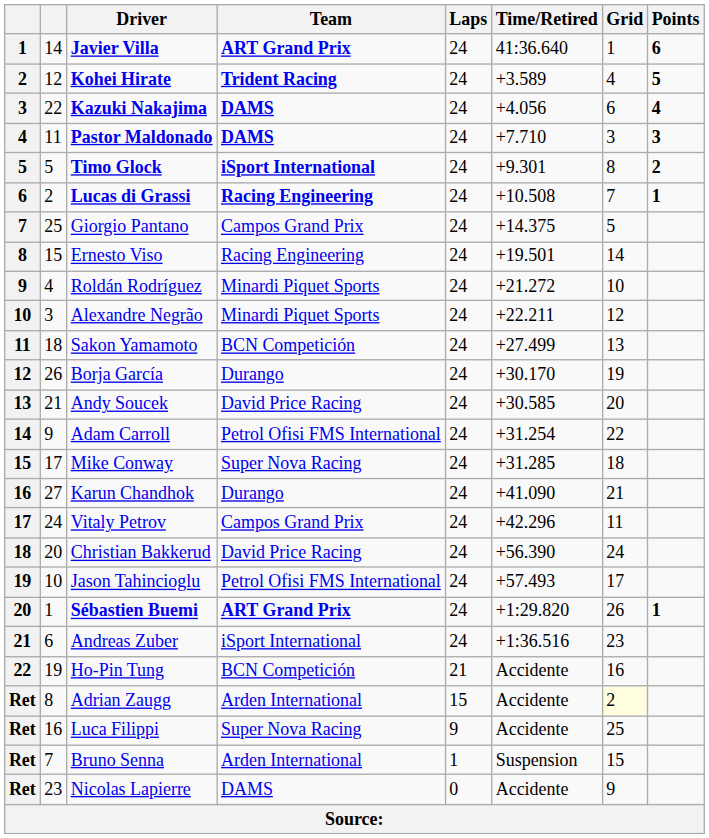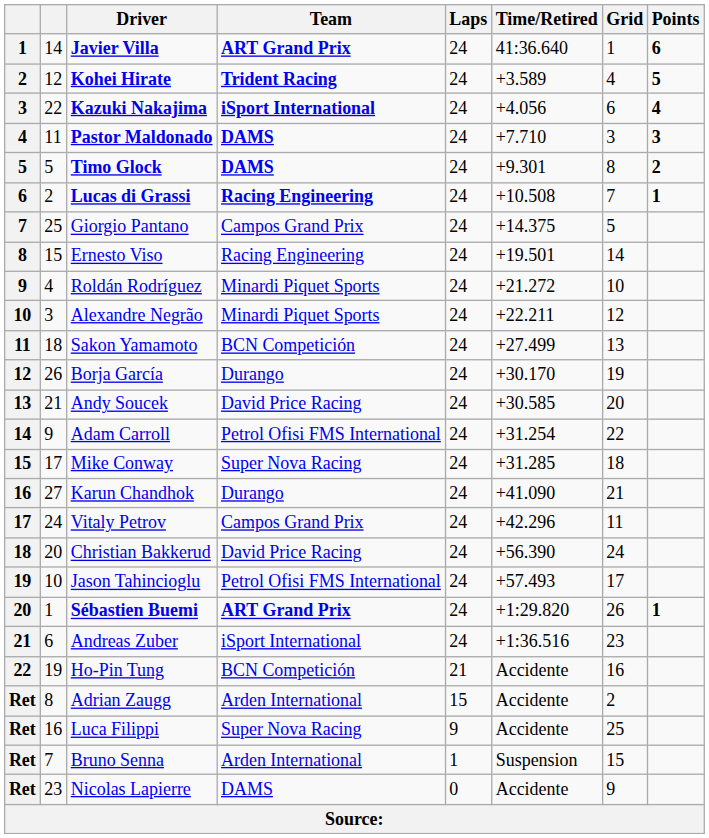 <table class="wikitable" style="font-size:85%">
 <tr>
 <th></th>
 <th></th>
 <th>Driver</th>
 <th>Team</th>
 <th>Laps</th>
 <th>Time/Retired</th>
 <th>Grid</th>
 <th>Points</th>
 </tr>
 <tr>
 <th>1</th>
 <td>14</td>
 <td> <strong><a href='#'>Javier Villa</a></strong></td>
 <td><strong><a href='#'>ART Grand Prix</a></strong></td>
 <td>24</td>
 <td>41:36.640</td>
 <td>1</td>
 <td><strong>6</strong></td>
 </tr>
 <tr>
 <th>2</th>
 <td>12</td>
 <td> <strong><a href='#'>Kohei Hirate</a></strong></td>
 <td><strong><a href='#'>Trident Racing</a></strong></td>
 <td>24</td>
 <td>+3.589</td>
 <td>4</td>
 <td><strong>5</strong></td>
 </tr>
 <tr>
 <th>3</th>
 <td>22</td>
 <td> <strong><a href='#'>Kazuki Nakajima</a></strong></td>
-<td><strong><a href='#'>DAMS</a></strong></td>
+<td><strong><a href='#'>iSport International</a></strong></td>
 <td>24</td>
 <td>+4.056</td>
 <td>6</td>
 <td><strong>4</strong></td>
 </tr>
 <tr>
 <th>4</th>
 <td>11</td>
 <td> <strong><a href='#'>Pastor Maldonado</a></strong></td>
 <td><strong><a href='#'>DAMS</a></strong></td>
 <td>24</td>
 <td>+7.710</td>
 <td>3</td>
 <td><strong>3</strong></td>
 </tr>
 <tr>
 <th>5</th>
 <td>5</td>
 <td> <strong><a href='#'>Timo Glock</a></strong></td>
-<td><strong><a href='#'>iSport International</a></strong></td>
+<td><strong><a href='#'>DAMS</a></strong></td>
 <td>24</td>
 <td>+9.301</td>
 <td>8</td>
 <td><strong>2</strong></td>
 </tr>
 <tr>
 <th>6</th>
 <td>2</td>
 <td> <strong><a href='#'>Lucas di Grassi</a></strong></td>
 <td><strong><a href='#'>Racing Engineering</a></strong></td>
 <td>24</td>
 <td>+10.508</td>
 <td>7</td>
 <td><strong>1</strong></td>
 </tr>
 <tr>
 <th>7</th>
 <td>25</td>
 <td> <a href='#'>Giorgio Pantano</a></td>
 <td><a href='#'>Campos Grand Prix</a></td>
 <td>24</td>
 <td>+14.375</td>
 <td>5</td>
 <td></td>
 </tr>
 <tr>
 <th>8</th>
 <td>15</td>
 <td> <a href='#'>Ernesto Viso</a></td>
 <td><a href='#'>Racing Engineering</a></td>
 <td>24</td>
 <td>+19.501</td>
 <td>14</td>
 <td></td>
 </tr>
 <tr>
 <th>9</th>
 <td>4</td>
 <td> <a href='#'>Roldán Rodríguez</a></td>
 <td><a href='#'>Minardi Piquet Sports</a></td>
 <td>24</td>
 <td>+21.272</td>
 <td>10</td>
 <td></td>
 </tr>
 <tr>
 <th>10</th>
 <td>3</td>
 <td> <a href='#'>Alexandre Negrão</a></td>
 <td><a href='#'>Minardi Piquet Sports</a></td>
 <td>24</td>
 <td>+22.211</td>
 <td>12</td>
 <td></td>
 </tr>
 <tr>
 <th>11</th>
 <td>18</td>
 <td> <a href='#'>Sakon Yamamoto</a></td>
 <td><a href='#'>BCN Competición</a></td>
 <td>24</td>
 <td>+27.499</td>
 <td>13</td>
 <td></td>
 </tr>
 <tr>
 <th>12</th>
 <td>26</td>
 <td> <a href='#'>Borja García</a></td>
 <td><a href='#'>Durango</a></td>
 <td>24</td>
 <td>+30.170</td>
 <td>19</td>
 <td></td>
 </tr>
 <tr>
 <th>13</th>
 <td>21</td>
 <td> <a href='#'>Andy Soucek</a></td>
 <td><a href='#'>David Price Racing</a></td>
 <td>24</td>
 <td>+30.585</td>
 <td>20</td>
 <td></td>
 </tr>
 <tr>
 <th>14</th>
 <td>9</td>
 <td> <a href='#'>Adam Carroll</a></td>
 <td><a href='#'>Petrol Ofisi FMS International</a></td>
 <td>24</td>
 <td>+31.254</td>
 <td>22</td>
 <td></td>
 </tr>
 <tr>
 <th>15</th>
 <td>17</td>
 <td> <a href='#'>Mike Conway</a></td>
 <td><a href='#'>Super Nova Racing</a></td>
 <td>24</td>
 <td>+31.285</td>
 <td>18</td>
 <td></td>
 </tr>
 <tr>
 <th>16</th>
 <td>27</td>
 <td> <a href='#'>Karun Chandhok</a></td>
 <td><a href='#'>Durango</a></td>
 <td>24</td>
 <td>+41.090</td>
 <td>21</td>
 <td></td>
 </tr>
 <tr>
 <th>17</th>
 <td>24</td>
 <td> <a href='#'>Vitaly Petrov</a></td>
 <td><a href='#'>Campos Grand Prix</a></td>
 <td>24</td>
 <td>+42.296</td>
 <td>11</td>
 <td></td>
 </tr>
 <tr>
 <th>18</th>
 <td>20</td>
 <td> <a href='#'>Christian Bakkerud</a></td>
 <td><a href='#'>David Price Racing</a></td>
 <td>24</td>
 <td>+56.390</td>
 <td>24</td>
 <td></td>
 </tr>
 <tr>
 <th>19</th>
 <td>10</td>
 <td> <a href='#'>Jason Tahincioglu</a></td>
 <td><a href='#'>Petrol Ofisi FMS International</a></td>
 <td>24</td>
 <td>+57.493</td>
 <td>17</td>
 <td></td>
 </tr>
 <tr>
 <th>20</th>
 <td>1</td>
 <td> <strong><a href='#'>Sébastien Buemi</a></strong></td>
 <td><strong><a href='#'>ART Grand Prix</a></strong></td>
 <td>24</td>
 <td>+1:29.820</td>
 <td>26</td>
 <td><strong>1</strong></td>
 </tr>
 <tr>
 <th>21</th>
 <td>6</td>
 <td> <a href='#'>Andreas Zuber</a></td>
 <td><a href='#'>iSport International</a></td>
 <td>24</td>
 <td>+1:36.516</td>
 <td>23</td>
 <td></td>
 </tr>
 <tr>
 <th>22</th>
 <td>19</td>
 <td> <a href='#'>Ho-Pin Tung</a></td>
 <td><a href='#'>BCN Competición</a></td>
 <td>21</td>
 <td>Accidente</td>
 <td>16</td>
 <td></td>
 </tr>
 <tr>
 <th>Ret</th>
 <td>8</td>
 <td> <a href='#'>Adrian Zaugg</a></td>
 <td><a href='#'>Arden International</a></td>
 <td>15</td>
 <td>Accidente</td>
-<td style="background: lightyellow;">2</td>
+<td>2</td>
 <td></td>
 </tr>
 <tr>
 <th>Ret</th>
 <td>16</td>
 <td> <a href='#'>Luca Filippi</a></td>
 <td><a href='#'>Super Nova Racing</a></td>
 <td>9</td>
 <td>Accidente</td>
 <td>25</td>
 <td></td>
 </tr>
 <tr>
 <th>Ret</th>
 <td>7</td>
 <td> <a href='#'>Bruno Senna</a></td>
 <td><a href='#'>Arden International</a></td>
 <td>1</td>
 <td>Suspension</td>
 <td>15</td>
 <td></td>
 </tr>
 <tr>
 <th>Ret</th>
 <td>23</td>
 <td> <a href='#'>Nicolas Lapierre</a></td>
 <td><a href='#'>DAMS</a></td>
 <td>0</td>
 <td>Accidente</td>
 <td>9</td>
 <td></td>
 </tr>
 <tr>
 <th colspan="8">Source:</th>
 </tr>
 <tr>
 </tr>
 </table>
